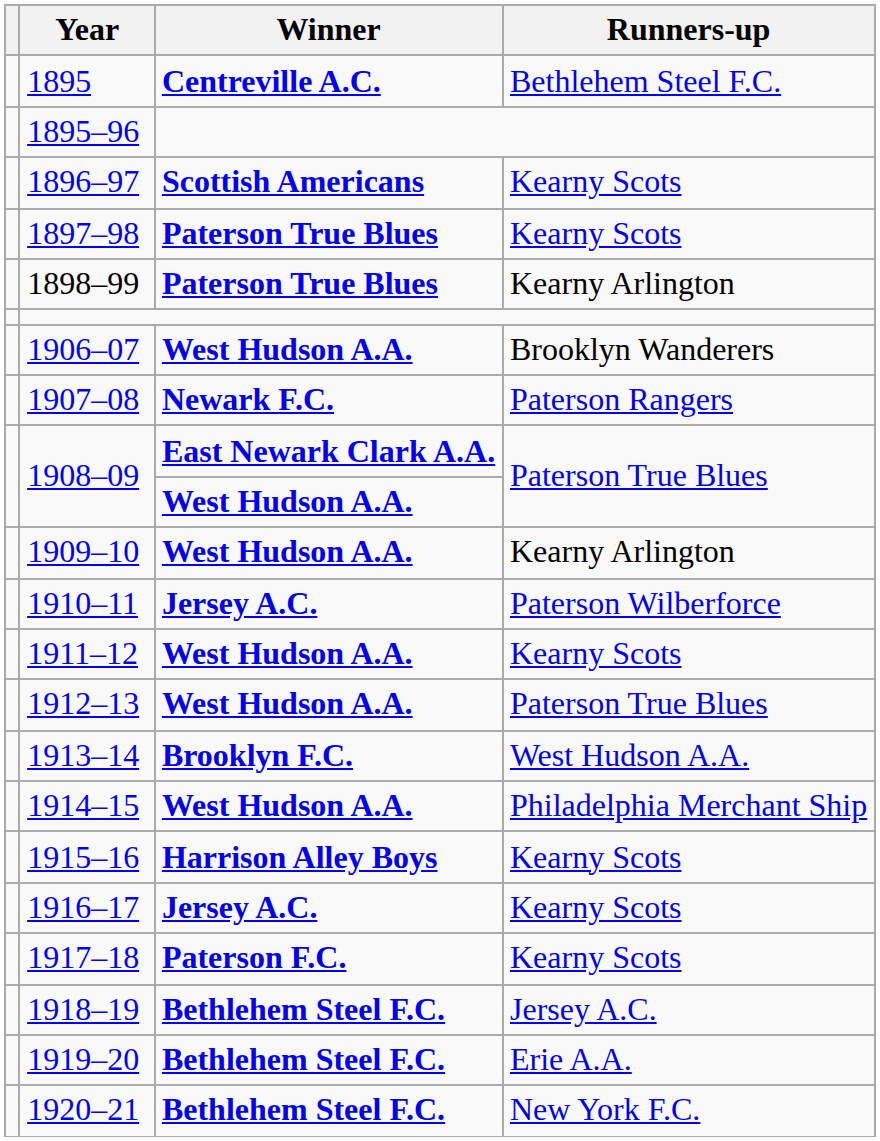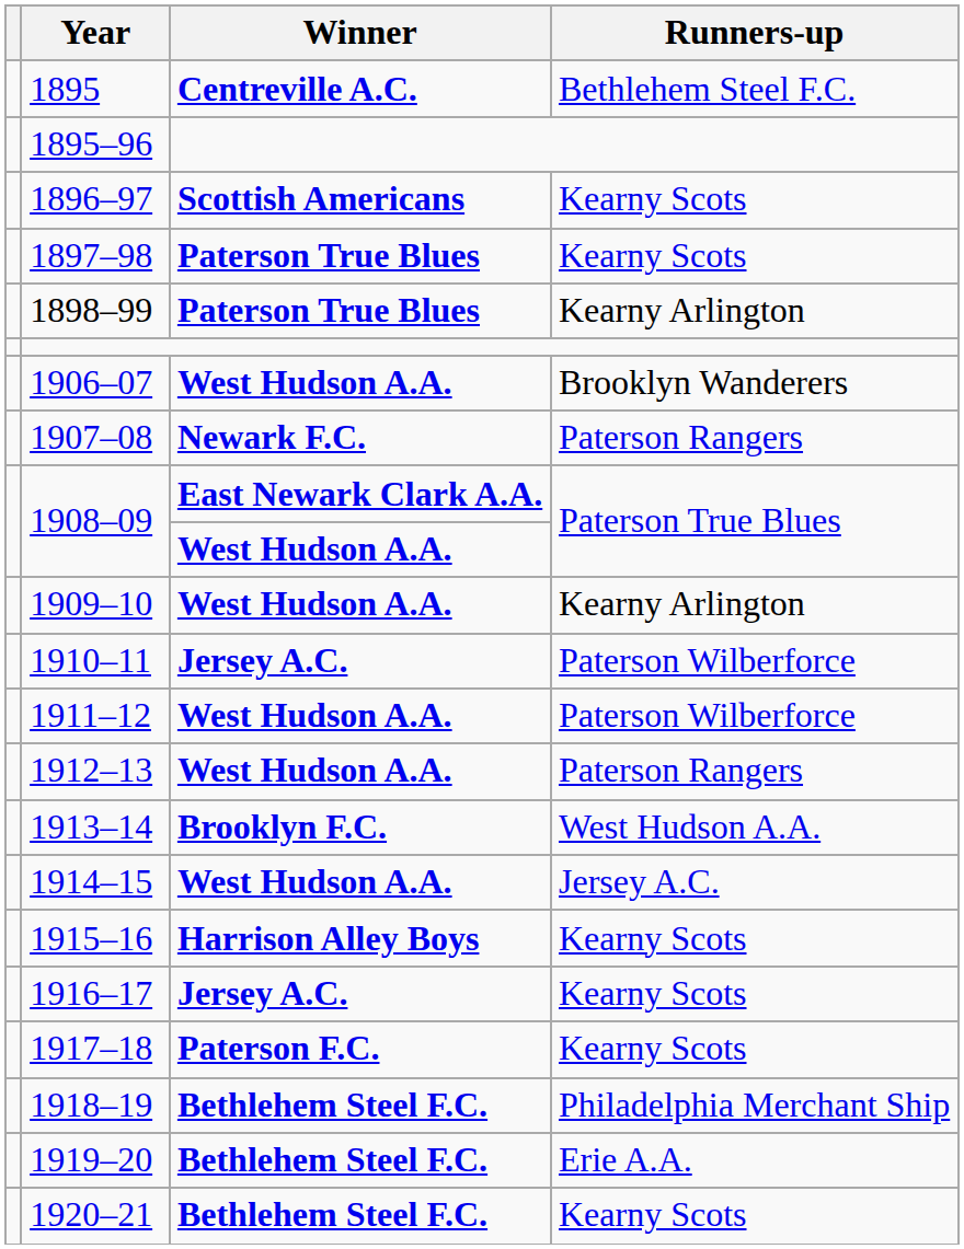 <table class="wikitable sortable">
 <tr>
 <th width= px></th>
 <th width= 60px>Year</th>
 <th>Winner</th>
 <th>Runners-up</th>
 </tr>
 <tr>
 <td></td>
 <td><a href='#'>1895</a></td>
 <td><strong><a href='#'>Centreville A.C.</a></strong> </td>
 <td><a href='#'>Bethlehem Steel F.C.</a></td>
 </tr>
 <tr>
 <td></td>
 <td><a href='#'>1895–96</a></td>
 <td colspan=2></td>
 </tr>
 <tr>
 <td></td>
 <td><a href='#'>1896–97</a></td>
 <td><strong><a href='#'>Scottish Americans</a></strong> </td>
 <td><a href='#'>Kearny Scots</a></td>
 </tr>
 <tr>
 <td></td>
 <td><a href='#'>1897–98</a></td>
 <td><strong><a href='#'>Paterson True Blues</a></strong> </td>
 <td><a href='#'>Kearny Scots</a></td>
 </tr>
 <tr>
 <td></td>
 <td>1898–99</td>
 <td><strong><a href='#'>Paterson True Blues</a></strong> </td>
 <td>Kearny Arlington</td>
 </tr>
 <tr>
 <td></td>
 <td colspan=3></td>
 </tr>
 <tr>
 <td></td>
 <td><a href='#'>1906–07</a></td>
 <td><strong><a href='#'>West Hudson A.A.</a></strong> </td>
 <td>Brooklyn Wanderers</td>
 </tr>
 <tr>
 <td></td>
 <td><a href='#'>1907–08</a></td>
 <td><strong><a href='#'>Newark F.C.</a></strong> </td>
 <td><a href='#'>Paterson Rangers</a></td>
 </tr>
 <tr>
 <td rowspan=2></td>
 <td rowspan=2><a href='#'>1908–09</a></td>
 <td><strong><a href='#'>East Newark Clark A.A.</a></strong> </td>
 <td rowspan=2><a href='#'>Paterson True Blues</a></td>
 </tr>
 <tr>
 <td><strong><a href='#'>West Hudson A.A.</a></strong> </td>
 </tr>
 <tr>
 <td></td>
 <td><a href='#'>1909–10</a></td>
 <td><strong><a href='#'>West Hudson A.A.</a></strong> </td>
 <td>Kearny Arlington</td>
 </tr>
 <tr>
 <td></td>
 <td><a href='#'>1910–11</a></td>
 <td><strong><a href='#'>Jersey A.C.</a></strong> </td>
 <td><a href='#'>Paterson Wilberforce</a></td>
 </tr>
 <tr>
 <td></td>
 <td><a href='#'>1911–12</a></td>
 <td><strong><a href='#'>West Hudson A.A.</a></strong> </td>
-<td><a href='#'>Kearny Scots</a></td>
+<td><a href='#'>Paterson Wilberforce</a></td>
 </tr>
 <tr>
 <td></td>
 <td><a href='#'>1912–13</a></td>
 <td><strong><a href='#'>West Hudson A.A.</a></strong> </td>
-<td><a href='#'>Paterson True Blues</a></td>
+<td><a href='#'>Paterson Rangers</a></td>
 </tr>
 <tr>
 <td></td>
 <td><a href='#'>1913–14</a></td>
 <td><strong><a href='#'>Brooklyn F.C.</a></strong> </td>
 <td><a href='#'>West Hudson A.A.</a></td>
 </tr>
 <tr>
 <td></td>
 <td><a href='#'>1914–15</a></td>
 <td><strong><a href='#'>West Hudson A.A.</a></strong> </td>
-<td><a href='#'>Philadelphia Merchant Ship</a></td>
+<td><a href='#'>Jersey A.C.</a></td>
 </tr>
 <tr>
 <td></td>
 <td><a href='#'>1915–16</a></td>
 <td><strong><a href='#'>Harrison Alley Boys</a></strong> </td>
 <td><a href='#'>Kearny Scots</a></td>
 </tr>
 <tr>
 <td></td>
 <td><a href='#'>1916–17</a></td>
 <td><strong><a href='#'>Jersey A.C.</a></strong> </td>
 <td><a href='#'>Kearny Scots</a></td>
 </tr>
 <tr>
 <td></td>
 <td><a href='#'>1917–18</a></td>
 <td><strong><a href='#'>Paterson F.C.</a></strong> </td>
 <td><a href='#'>Kearny Scots</a></td>
 </tr>
 <tr>
 <td></td>
 <td><a href='#'>1918–19</a></td>
 <td><strong><a href='#'>Bethlehem Steel F.C.</a></strong> </td>
-<td><a href='#'>Jersey A.C.</a></td>
+<td><a href='#'>Philadelphia Merchant Ship</a></td>
 </tr>
 <tr>
 <td></td>
 <td><a href='#'>1919–20</a></td>
 <td><strong><a href='#'>Bethlehem Steel F.C.</a></strong> </td>
 <td><a href='#'>Erie A.A.</a></td>
 </tr>
 <tr>
 <td></td>
 <td><a href='#'>1920–21</a></td>
 <td><strong><a href='#'>Bethlehem Steel F.C.</a></strong> </td>
-<td><a href='#'>New York F.C.</a></td>
+<td><a href='#'>Kearny Scots</a></td>
 </tr>
 </table>
